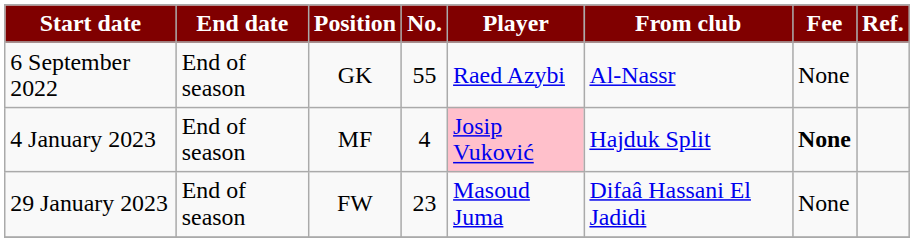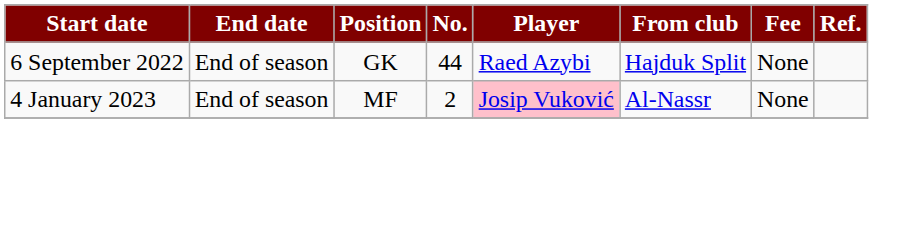 <table class="wikitable sortable">
 <tr>
 <th style="background:maroon; color:white;"><strong>Start date</strong></th>
 <th style="background:maroon; color:white;"><strong>End date</strong></th>
 <th style="background:maroon; color:white;"><strong>Position</strong></th>
 <th style="background:maroon; color:white;"><strong>No.</strong></th>
 <th style="background:maroon; color:white;"><strong>Player</strong></th>
 <th style="background:maroon; color:white;"><strong>From club</strong></th>
 <th style="background:maroon; color:white;"><strong>Fee</strong></th>
 <th style="background:maroon; color:white;"><strong>Ref.</strong></th>
 </tr>
 <tr>
 <td>6 September 2022</td>
 <td>End of season</td>
 <td style="text-align:center;">GK</td>
-<td style="text-align:center;">55</td>
+<td style="text-align:center;">44</td>
 <td style="text-align:left;"> <a href='#'>Raed Azybi</a></td>
-<td style="text-align:left;"> <a href='#'>Al-Nassr</a></td>
+<td style="text-align:left;"> <a href='#'>Hajduk Split</a></td>
 <td>None</td>
 <td></td>
 </tr>
 <tr>
 <td>4 January 2023</td>
 <td>End of season</td>
 <td style="text-align:center;">MF</td>
-<td style="text-align:center;">4</td>
+<td style="text-align:center;">2</td>
 <td style="background: pink; text-align:left;"> <a href='#'>Josip Vuković</a></td>
-<td style="text-align:left;"> <a href='#'>Hajduk Split</a></td>
-<td><strong>None</strong></td>
-<td></td>
-</tr>
-<tr>
-<td>29 January 2023</td>
-<td>End of season</td>
-<td style="text-align:center;">FW</td>
-<td style="text-align:center;">23</td>
-<td style="text-align:left;"> <a href='#'>Masoud Juma</a></td>
-<td style="text-align:left;"> <a href='#'>Difaâ Hassani El Jadidi</a></td>
+<td style="text-align:left;"> <a href='#'>Al-Nassr</a></td>
 <td>None</td>
 <td></td>
 </tr>
 <tr>
 </tr>
 </table>
